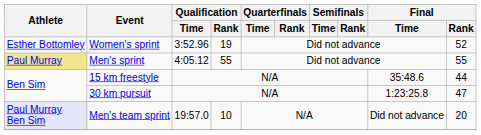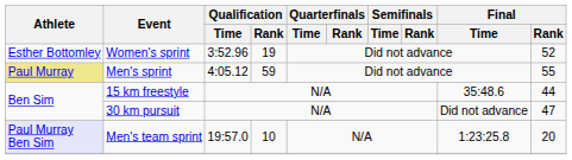 <table class="wikitable">
 <tr>
 <th rowspan="2">Athlete</th>
 <th rowspan="2">Event</th>
 <th colspan=2>Qualification</th>
 <th colspan=2>Quarterfinals</th>
 <th colspan=2>Semifinals</th>
 <th colspan="2">Final</th>
 </tr>
 <tr>
 <th>Time</th>
 <th>Rank</th>
 <th>Time</th>
 <th>Rank</th>
 <th>Time</th>
 <th>Rank</th>
 <th>Time</th>
 <th>Rank</th>
 </tr>
 <tr>
 <td><a href='#'>Esther Bottomley</a></td>
 <td><a href='#'>Women's sprint</a></td>
 <td align="center">3:52.96</td>
 <td align="center">19</td>
 <td align="center" colspan=5>Did not advance</td>
 <td align="center">52</td>
 </tr>
 <tr>
 <td style="background: khaki;"><a href='#'>Paul Murray</a></td>
 <td><a href='#'>Men's sprint</a></td>
 <td align="center">4:05.12</td>
-<td align="center">55</td>
+<td align="center">59</td>
 <td align="center" colspan=5>Did not advance</td>
 <td align="center">55</td>
 </tr>
 <tr>
 <td rowspan=2><a href='#'>Ben Sim</a></td>
 <td><a href='#'>15 km freestyle</a></td>
 <td colspan=6 align=center>N/A</td>
 <td align="center">35:48.6</td>
 <td align="center">44</td>
 </tr>
 <tr>
 <td><a href='#'>30 km pursuit</a></td>
 <td colspan=6 align=center>N/A</td>
-<td align="center">1:23:25.8</td>
+<td align="center">Did not advance</td>
 <td align="center">47</td>
 </tr>
 <tr>
 <td style="background: lavender;"><a href='#'>Paul Murray</a><br><a href='#'>Ben Sim</a></td>
 <td><a href='#'>Men's team sprint</a></td>
 <td align="center">19:57.0</td>
 <td align="center">10</td>
 <td colspan=4 align=center>N/A</td>
-<td align="center">Did not advance</td>
+<td align="center">1:23:25.8</td>
 <td align="center">20</td>
 </tr>
 <tr>
 </tr>
 </table>
